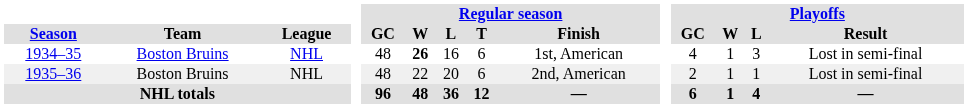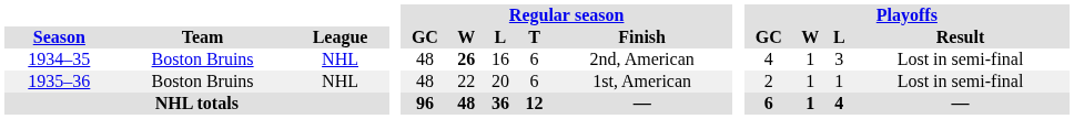 <table border="0" cellpadding="1" cellspacing="0" style="text-align:center; width:60em">
 <tr bgcolor="#e0e0e0">
 <th colspan="3" bgcolor="#ffffff"> </th>
 <th rowspan="99" bgcolor="#ffffff"> </th>
 <th colspan="5"><a href='#'>Regular season</a></th>
 <th rowspan="99" bgcolor="#ffffff"> </th>
 <th colspan="4"><a href='#'>Playoffs</a></th>
 </tr>
 <tr bgcolor="#e0e0e0">
 <th><a href='#'>Season</a></th>
 <th>Team</th>
 <th>League</th>
 <th>GC</th>
 <th>W</th>
 <th>L</th>
 <th>T</th>
 <th>Finish</th>
 <th>GC</th>
 <th>W</th>
 <th>L</th>
 <th>Result</th>
 </tr>
 <tr>
 <td><a href='#'>1934–35</a></td>
 <td><a href='#'>Boston Bruins</a></td>
 <td><a href='#'>NHL</a></td>
 <td>48</td>
 <td><strong>26</strong></td>
 <td>16</td>
 <td>6</td>
-<td>1st, American</td>
+<td>2nd, American</td>
 <td>4</td>
 <td>1</td>
 <td>3</td>
 <td>Lost in semi-final</td>
 </tr>
 <tr bgcolor="#f0f0f0">
 <td><a href='#'>1935–36</a></td>
 <td>Boston Bruins</td>
 <td>NHL</td>
 <td>48</td>
 <td>22</td>
 <td>20</td>
 <td>6</td>
-<td>2nd, American</td>
+<td>1st, American</td>
 <td>2</td>
 <td>1</td>
 <td>1</td>
 <td>Lost in semi-final</td>
 </tr>
 <tr bgcolor="#e0e0e0">
 <th colspan="3">NHL totals</th>
 <th>96</th>
 <th>48</th>
 <th>36</th>
 <th>12</th>
 <th>—</th>
 <th>6</th>
 <th>1</th>
 <th>4</th>
 <th>—</th>
 </tr>
 </table>
